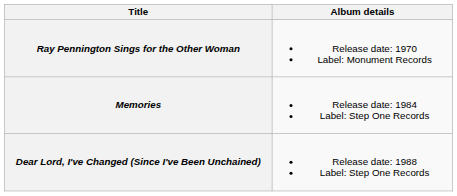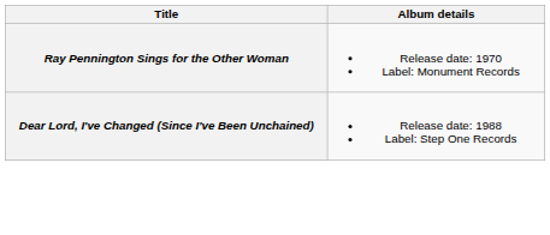 <table class="wikitable plainrowheaders" style="text-align:center;">
 <tr>
 <th style="width:27em;">Title</th>
 <th style="width:18em;">Album details</th>
 </tr>
 <tr>
 <th scope="row"><em>Ray Pennington Sings for the Other Woman</em></th>
 <td><br><ul><li>Release date: 1970</li><li>Label: Monument Records</li></ul></td>
 </tr>
 <tr>
-<th scope="row"><em>Memories</em></th>
-<td><br><ul><li>Release date: 1984</li><li>Label: Step One Records</li></ul></td>
-</tr>
-<tr>
 <th scope="row"><em>Dear Lord, I've Changed (Since I've Been Unchained)</em></th>
 <td><br><ul><li>Release date: 1988</li><li>Label: Step One Records</li></ul></td>
 </tr>
 </table>
